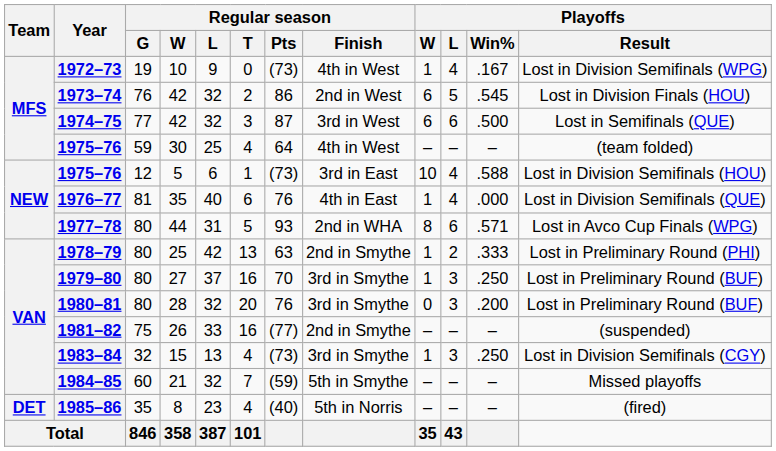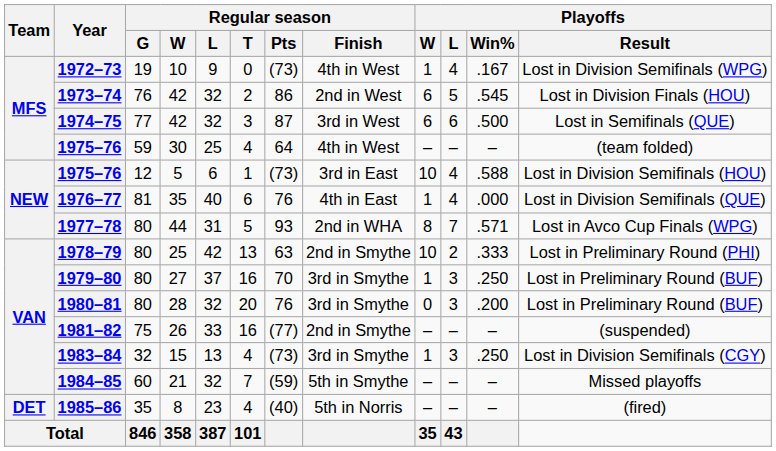 <table class="wikitable" style="font-size:95%; text-align:center;">
 <tr>
 <th rowspan="2">Team</th>
 <th rowspan="2">Year</th>
 <th colspan="6">Regular season</th>
 <th colspan="4">Playoffs</th>
 </tr>
 <tr>
 <th>G</th>
 <th>W</th>
 <th>L</th>
 <th>T</th>
 <th>Pts</th>
 <th>Finish</th>
 <th>W</th>
 <th>L</th>
 <th>Win%</th>
 <th>Result</th>
 </tr>
 <tr>
 <th rowspan="4"><a href='#'>MFS</a></th>
 <th><a href='#'>1972–73</a></th>
 <td>19</td>
 <td>10</td>
 <td>9</td>
 <td>0</td>
 <td>(73)</td>
 <td>4th in West</td>
 <td>1</td>
 <td>4</td>
 <td>.167</td>
 <td>Lost in Division Semifinals (<a href='#'>WPG</a>)</td>
 </tr>
 <tr>
 <th><a href='#'>1973–74</a></th>
 <td>76</td>
 <td>42</td>
 <td>32</td>
 <td>2</td>
 <td>86</td>
 <td>2nd in West</td>
 <td>6</td>
 <td>5</td>
 <td>.545</td>
 <td>Lost in Division Finals (<a href='#'>HOU</a>)</td>
 </tr>
 <tr>
 <th><a href='#'>1974–75</a></th>
 <td>77</td>
 <td>42</td>
 <td>32</td>
 <td>3</td>
 <td>87</td>
 <td>3rd in West</td>
 <td>6</td>
 <td>6</td>
 <td>.500</td>
 <td>Lost in Semifinals (<a href='#'>QUE</a>)</td>
 </tr>
 <tr>
 <th><a href='#'>1975–76</a></th>
 <td>59</td>
 <td>30</td>
 <td>25</td>
 <td>4</td>
 <td>64</td>
 <td>4th in West</td>
 <td>–</td>
 <td>–</td>
 <td>–</td>
 <td>(team folded)</td>
 </tr>
 <tr>
 <th rowspan="3"><a href='#'>NEW</a></th>
 <th><a href='#'>1975–76</a></th>
 <td>12</td>
 <td>5</td>
 <td>6</td>
 <td>1</td>
 <td>(73)</td>
 <td>3rd in East</td>
 <td>10</td>
 <td>4</td>
 <td>.588</td>
 <td>Lost in Division Semifinals (<a href='#'>HOU</a>)</td>
 </tr>
 <tr>
 <th><a href='#'>1976–77</a></th>
 <td>81</td>
 <td>35</td>
 <td>40</td>
 <td>6</td>
 <td>76</td>
 <td>4th in East</td>
 <td>1</td>
 <td>4</td>
 <td>.000</td>
 <td>Lost in Division Semifinals (<a href='#'>QUE</a>)</td>
 </tr>
 <tr>
 <th><a href='#'>1977–78</a></th>
 <td>80</td>
 <td>44</td>
 <td>31</td>
 <td>5</td>
 <td>93</td>
 <td>2nd in WHA</td>
 <td>8</td>
-<td>6</td>
+<td>7</td>
 <td>.571</td>
 <td>Lost in Avco Cup Finals (<a href='#'>WPG</a>)</td>
 </tr>
 <tr>
 <th rowspan="6"><a href='#'>VAN</a></th>
 <th><a href='#'>1978–79</a></th>
 <td>80</td>
 <td>25</td>
 <td>42</td>
 <td>13</td>
 <td>63</td>
 <td>2nd in Smythe</td>
-<td>1</td>
+<td>10</td>
 <td>2</td>
 <td>.333</td>
 <td>Lost in Preliminary Round (<a href='#'>PHI</a>)</td>
 </tr>
 <tr>
 <th><a href='#'>1979–80</a></th>
 <td>80</td>
 <td>27</td>
 <td>37</td>
 <td>16</td>
 <td>70</td>
 <td>3rd in Smythe</td>
 <td>1</td>
 <td>3</td>
 <td>.250</td>
 <td>Lost in Preliminary Round (<a href='#'>BUF</a>)</td>
 </tr>
 <tr>
 <th><a href='#'>1980–81</a></th>
 <td>80</td>
 <td>28</td>
 <td>32</td>
 <td>20</td>
 <td>76</td>
 <td>3rd in Smythe</td>
 <td>0</td>
 <td>3</td>
 <td>.200</td>
 <td>Lost in Preliminary Round (<a href='#'>BUF</a>)</td>
 </tr>
 <tr>
 <th><a href='#'>1981–82</a></th>
 <td>75</td>
 <td>26</td>
 <td>33</td>
 <td>16</td>
 <td>(77)</td>
 <td>2nd in Smythe</td>
 <td>–</td>
 <td>–</td>
 <td>–</td>
 <td>(suspended)</td>
 </tr>
 <tr>
 <th><a href='#'>1983–84</a></th>
 <td>32</td>
 <td>15</td>
 <td>13</td>
 <td>4</td>
 <td>(73)</td>
 <td>3rd in Smythe</td>
 <td>1</td>
 <td>3</td>
 <td>.250</td>
 <td>Lost in Division Semifinals (<a href='#'>CGY</a>)</td>
 </tr>
 <tr>
 <th><a href='#'>1984–85</a></th>
 <td>60</td>
 <td>21</td>
 <td>32</td>
 <td>7</td>
 <td>(59)</td>
 <td>5th in Smythe</td>
 <td>–</td>
 <td>–</td>
 <td>–</td>
 <td>Missed playoffs</td>
 </tr>
 <tr>
 <th><a href='#'>DET</a></th>
 <th><a href='#'>1985–86</a></th>
 <td>35</td>
 <td>8</td>
 <td>23</td>
 <td>4</td>
 <td>(40)</td>
 <td>5th in Norris</td>
 <td>–</td>
 <td>–</td>
 <td>–</td>
 <td>(fired)</td>
 </tr>
 <tr>
 <th colspan="2">Total</th>
 <th>846</th>
 <th>358</th>
 <th>387</th>
 <th>101</th>
 <th></th>
 <th></th>
 <th>35</th>
 <th>43</th>
 <th></th>
 </tr>
 </table>
